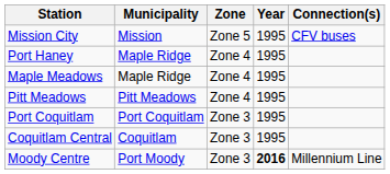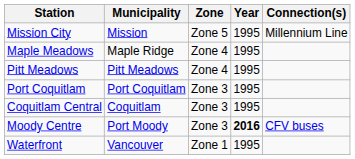 <table class="wikitable sortable">
 <tr>
 <th>Station</th>
 <th>Municipality</th>
 <th>Zone</th>
 <th>Year</th>
 <th>Connection(s)</th>
 </tr>
 <tr>
 <td><a href='#'>Mission City</a></td>
 <td><a href='#'>Mission</a></td>
 <td>Zone 5</td>
 <td>1995</td>
-<td> <a href='#'>CFV buses</a></td>
-</tr>
-<tr>
-<td><a href='#'>Port Haney</a></td>
-<td><a href='#'>Maple Ridge</a></td>
-<td>Zone 4</td>
-<td>1995</td>
-<td></td>
+<td> Millennium Line</td>
 </tr>
 <tr>
 <td><a href='#'>Maple Meadows</a></td>
 <td>Maple Ridge</td>
 <td>Zone 4</td>
 <td>1995</td>
 <td></td>
 </tr>
 <tr>
 <td><a href='#'>Pitt Meadows</a></td>
 <td><a href='#'>Pitt Meadows</a></td>
 <td>Zone 4</td>
 <td>1995</td>
 <td></td>
 </tr>
 <tr>
 <td><a href='#'>Port Coquitlam</a></td>
 <td><a href='#'>Port Coquitlam</a></td>
 <td>Zone 3</td>
 <td>1995</td>
 <td></td>
 </tr>
 <tr>
 <td><a href='#'>Coquitlam Central</a></td>
 <td><a href='#'>Coquitlam</a></td>
 <td>Zone 3</td>
 <td>1995</td>
 <td></td>
 </tr>
 <tr>
 <td><a href='#'>Moody Centre</a></td>
 <td><a href='#'>Port Moody</a></td>
 <td>Zone 3</td>
 <td><strong>2016</strong></td>
-<td> Millennium Line</td>
+<td> <a href='#'>CFV buses</a></td>
+</tr>
+<tr>
+<td><a href='#'>Waterfront</a></td>
+<td><a href='#'>Vancouver</a></td>
+<td>Zone 1</td>
+<td>1995</td>
+<td></td>
 </tr>
 </table>
